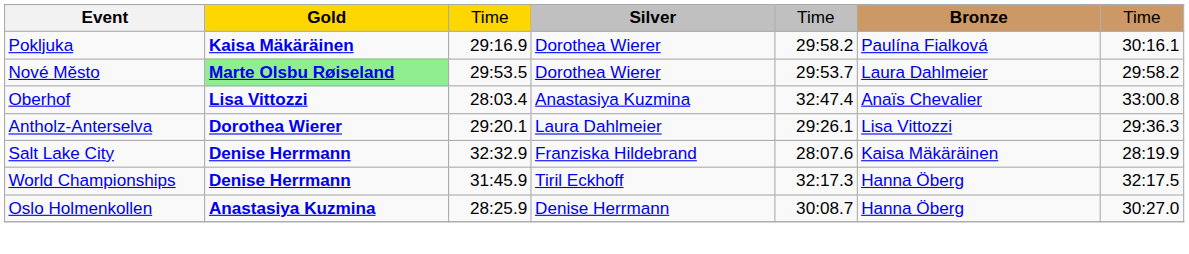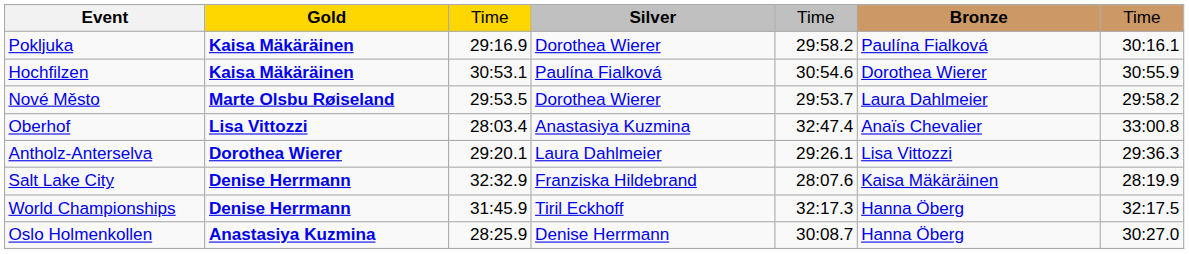 <table class="wikitable">
 <tr>
 <th width="180">Event</th>
 <th width="220" style="background:gold">Gold</th>
 <th width="70" style="background:gold;font-weight:normal">Time</th>
 <th width="220" style="background:silver">Silver</th>
 <th width="70" style="background:silver;font-weight:normal">Time</th>
 <th width="220" style="background:#CC9966">Bronze</th>
 <th width="70" style="background:#CC9966;font-weight:normal">Time</th>
 </tr>
 <tr>
 <td><a href='#'>Pokljuka</a><br></td>
 <td><strong><a href='#'>Kaisa Mäkäräinen</a></strong><br></td>
 <td align="right">29:16.9 <br> </td>
 <td><a href='#'>Dorothea Wierer</a><br></td>
 <td align="right">29:58.2 <br> </td>
 <td><a href='#'>Paulína Fialková</a><br></td>
 <td align="right">30:16.1 <br> </td>
 </tr>
 <tr>
+<td><a href='#'>Hochfilzen</a><br></td>
+<td><strong><a href='#'>Kaisa Mäkäräinen</a></strong><br></td>
+<td align="right">30:53.1 <br> </td>
+<td><a href='#'>Paulína Fialková</a><br></td>
+<td align="right">30:54.6 <br> </td>
+<td><a href='#'>Dorothea Wierer</a><br></td>
+<td align="right">30:55.9 <br> </td>
+</tr>
+<tr>
 <td><a href='#'>Nové Město</a><br></td>
-<td style="background: lightgreen;"><strong><a href='#'>Marte Olsbu Røiseland</a></strong><br></td>
+<td><strong><a href='#'>Marte Olsbu Røiseland</a></strong><br></td>
 <td align="right">29:53.5 <br> </td>
 <td><a href='#'>Dorothea Wierer</a><br></td>
 <td align="right">29:53.7 <br> </td>
 <td><a href='#'>Laura Dahlmeier</a><br></td>
 <td align="right">29:58.2 <br> </td>
 </tr>
 <tr>
 <td><a href='#'>Oberhof</a><br></td>
 <td><strong><a href='#'>Lisa Vittozzi</a></strong><br></td>
 <td align="right">28:03.4 <br> </td>
 <td><a href='#'>Anastasiya Kuzmina</a><br></td>
 <td align="right">32:47.4 <br> </td>
 <td><a href='#'>Anaïs Chevalier</a><br></td>
 <td align="right">33:00.8 <br> </td>
 </tr>
 <tr>
 <td><a href='#'>Antholz-Anterselva</a><br></td>
 <td><strong><a href='#'>Dorothea Wierer</a></strong><br></td>
 <td align="right">29:20.1 <br> </td>
 <td><a href='#'>Laura Dahlmeier</a><br></td>
 <td align="right">29:26.1 <br> </td>
 <td><a href='#'>Lisa Vittozzi</a><br></td>
 <td align="right">29:36.3 <br> </td>
 </tr>
 <tr>
 <td><a href='#'>Salt Lake City</a><br></td>
 <td><strong><a href='#'>Denise Herrmann</a></strong><br></td>
 <td align="right">32:32.9 <br> </td>
 <td><a href='#'>Franziska Hildebrand</a><br></td>
 <td align="right">28:07.6 <br> </td>
 <td><a href='#'>Kaisa Mäkäräinen</a><br></td>
 <td align="right">28:19.9 <br> </td>
 </tr>
 <tr>
 <td><a href='#'>World Championships</a><br></td>
 <td><strong><a href='#'>Denise Herrmann</a></strong><br></td>
 <td align="right">31:45.9 <br> </td>
 <td><a href='#'>Tiril Eckhoff</a><br></td>
 <td align="right">32:17.3 <br> </td>
 <td><a href='#'>Hanna Öberg</a><br></td>
 <td align="right">32:17.5 <br> </td>
 </tr>
 <tr>
 <td><a href='#'>Oslo Holmenkollen</a><br></td>
 <td><strong><a href='#'>Anastasiya Kuzmina</a></strong><br></td>
 <td align="right">28:25.9 <br> </td>
 <td><a href='#'>Denise Herrmann</a><br></td>
 <td align="right">30:08.7 <br> </td>
 <td><a href='#'>Hanna Öberg</a><br></td>
 <td align="right">30:27.0 <br> </td>
 </tr>
 <tr>
 </tr>
 </table>
